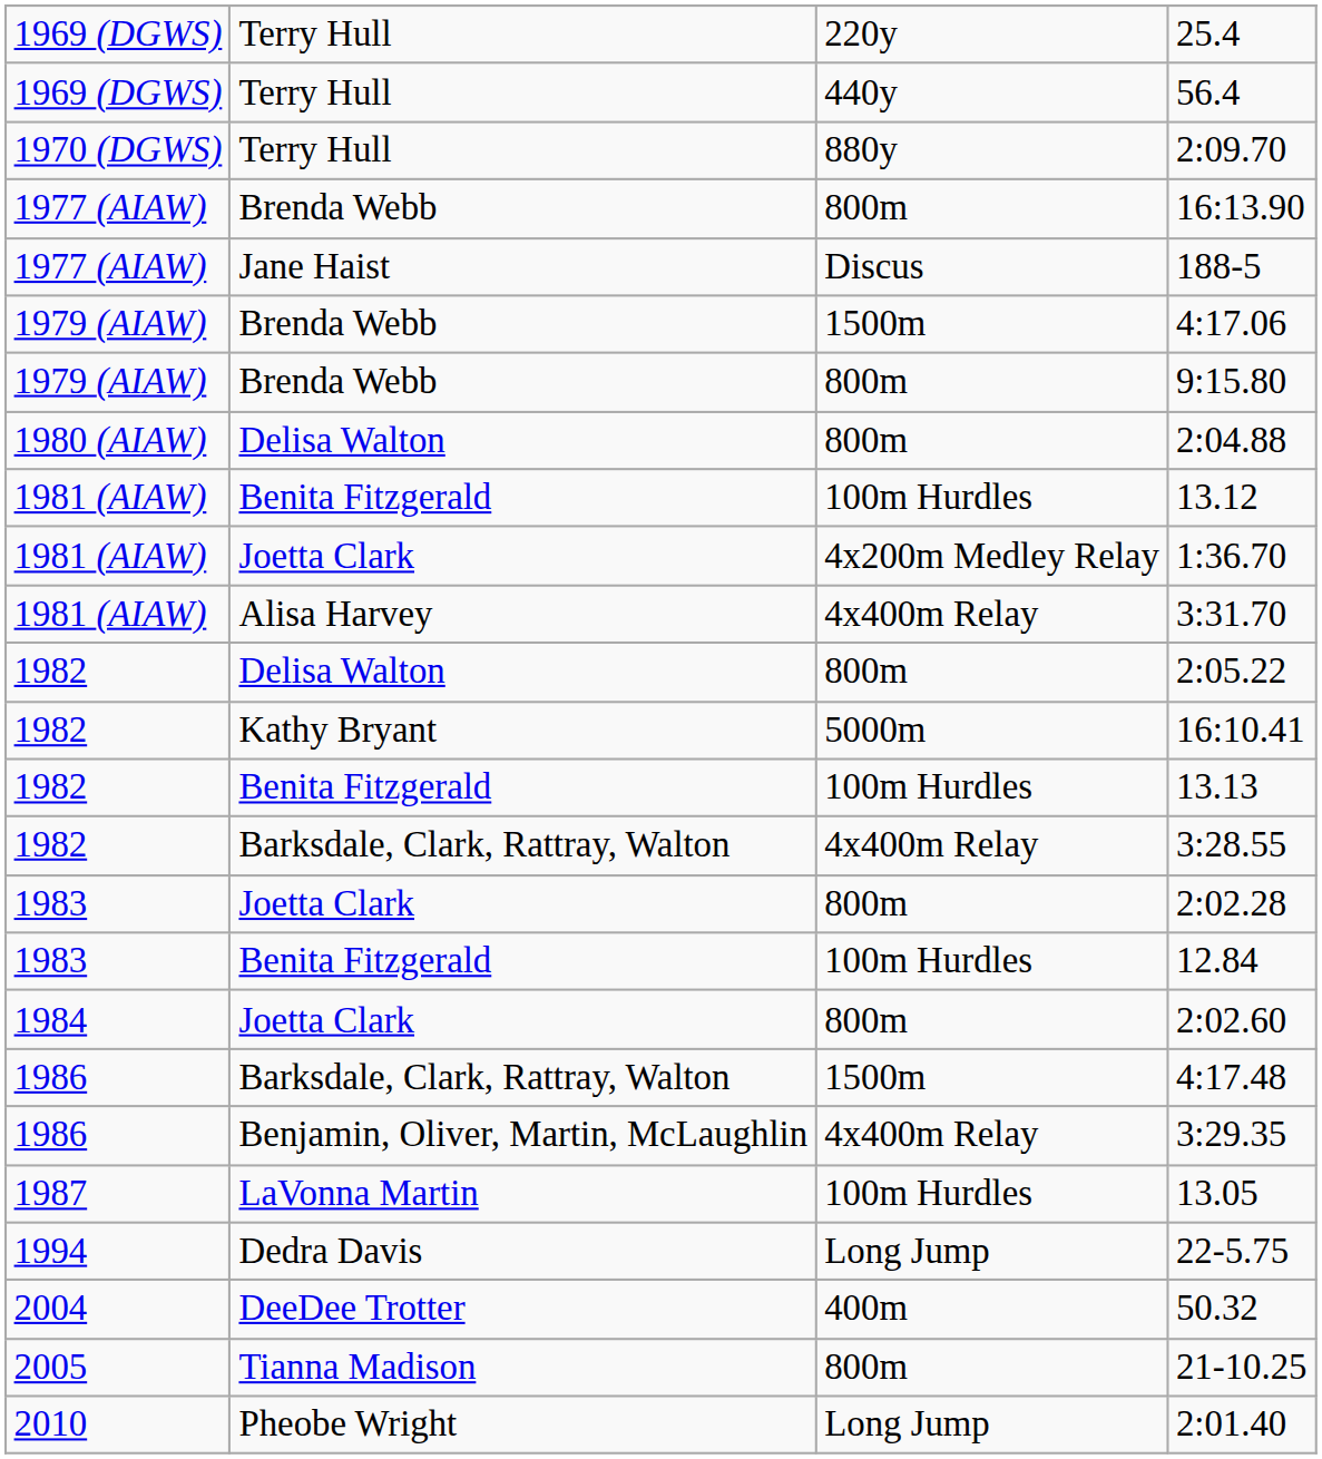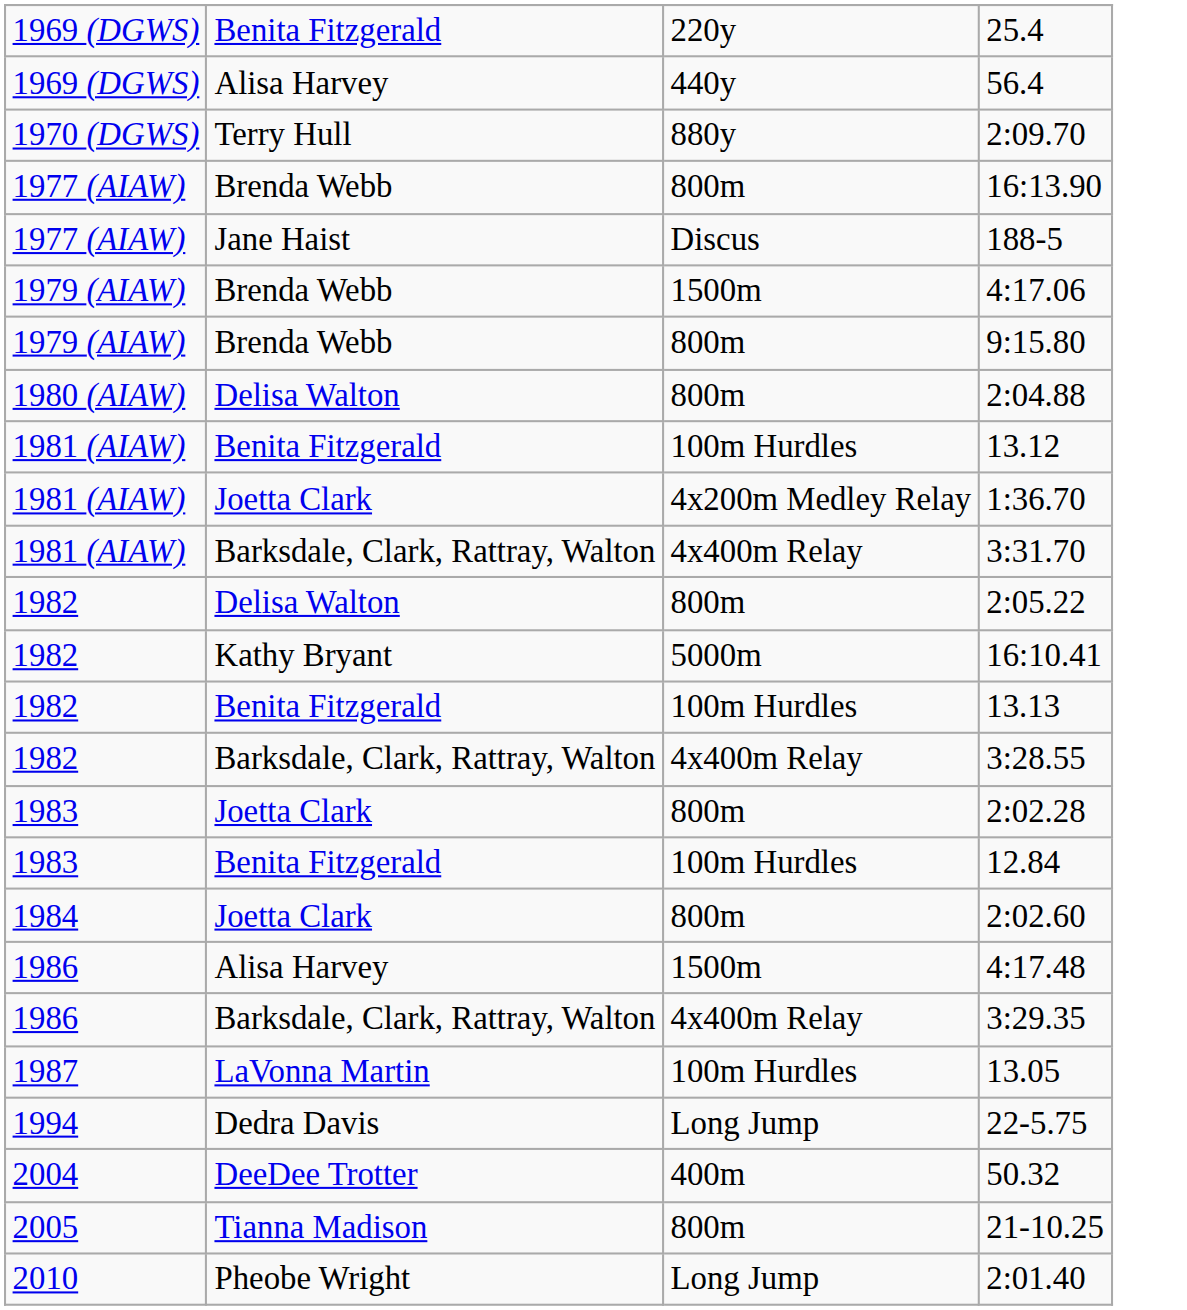 <table class="wikitable">
 <tr>
 </tr>
 <tr>
 <td><a href='#'>1969 <em>(DGWS)</em></a></td>
-<td>Terry Hull</td>
+<td><a href='#'>Benita Fitzgerald</a></td>
 <td>220y</td>
 <td>25.4</td>
 </tr>
 <tr>
 <td><a href='#'>1969 <em>(DGWS)</em></a></td>
-<td>Terry Hull</td>
+<td>Alisa Harvey</td>
 <td>440y</td>
 <td>56.4</td>
 </tr>
 <tr>
 <td><a href='#'>1970 <em>(DGWS)</em></a></td>
 <td>Terry Hull</td>
 <td>880y</td>
 <td>2:09.70</td>
 </tr>
 <tr>
 <td><a href='#'>1977 <em>(AIAW)</em></a></td>
 <td>Brenda Webb</td>
 <td>800m</td>
 <td>16:13.90</td>
 </tr>
 <tr>
 <td><a href='#'>1977 <em>(AIAW)</em></a></td>
 <td>Jane Haist</td>
 <td>Discus</td>
 <td>188-5</td>
 </tr>
 <tr>
 <td><a href='#'>1979 <em>(AIAW)</em></a></td>
 <td>Brenda Webb</td>
 <td>1500m</td>
 <td>4:17.06</td>
 </tr>
 <tr>
 <td><a href='#'>1979 <em>(AIAW)</em></a></td>
 <td>Brenda Webb</td>
 <td>800m</td>
 <td>9:15.80</td>
 </tr>
 <tr>
 <td><a href='#'>1980 <em>(AIAW)</em></a></td>
 <td><a href='#'>Delisa Walton</a></td>
 <td>800m</td>
 <td>2:04.88</td>
 </tr>
 <tr>
 <td><a href='#'>1981 <em>(AIAW)</em></a></td>
 <td><a href='#'>Benita Fitzgerald</a></td>
 <td>100m Hurdles</td>
 <td>13.12</td>
 </tr>
 <tr>
 <td><a href='#'>1981 <em>(AIAW)</em></a></td>
 <td><a href='#'>Joetta Clark</a></td>
 <td>4x200m Medley Relay</td>
 <td>1:36.70</td>
 </tr>
 <tr>
 <td><a href='#'>1981 <em>(AIAW)</em></a></td>
-<td>Alisa Harvey</td>
+<td>Barksdale, Clark, Rattray, Walton</td>
 <td>4x400m Relay</td>
 <td>3:31.70</td>
 </tr>
 <tr>
 <td><a href='#'>1982</a></td>
 <td><a href='#'>Delisa Walton</a></td>
 <td>800m</td>
 <td>2:05.22</td>
 </tr>
 <tr>
 <td><a href='#'>1982</a></td>
 <td>Kathy Bryant</td>
 <td>5000m</td>
 <td>16:10.41</td>
 </tr>
 <tr>
 <td><a href='#'>1982</a></td>
 <td><a href='#'>Benita Fitzgerald</a></td>
 <td>100m Hurdles</td>
 <td>13.13</td>
 </tr>
 <tr>
 <td><a href='#'>1982</a></td>
 <td>Barksdale, Clark, Rattray, Walton</td>
 <td>4x400m Relay</td>
 <td>3:28.55</td>
 </tr>
 <tr>
 <td><a href='#'>1983</a></td>
 <td><a href='#'>Joetta Clark</a></td>
 <td>800m</td>
 <td>2:02.28</td>
 </tr>
 <tr>
 <td><a href='#'>1983</a></td>
 <td><a href='#'>Benita Fitzgerald</a></td>
 <td>100m Hurdles</td>
 <td>12.84</td>
 </tr>
 <tr>
 <td><a href='#'>1984</a></td>
 <td><a href='#'>Joetta Clark</a></td>
 <td>800m</td>
 <td>2:02.60</td>
 </tr>
 <tr>
 <td><a href='#'>1986</a></td>
-<td>Barksdale, Clark, Rattray, Walton</td>
+<td>Alisa Harvey</td>
 <td>1500m</td>
 <td>4:17.48</td>
 </tr>
 <tr>
 <td><a href='#'>1986</a></td>
-<td>Benjamin, Oliver, Martin, McLaughlin</td>
+<td>Barksdale, Clark, Rattray, Walton</td>
 <td>4x400m Relay</td>
 <td>3:29.35</td>
 </tr>
 <tr>
 <td><a href='#'>1987</a></td>
 <td><a href='#'>LaVonna Martin</a></td>
 <td>100m Hurdles</td>
 <td>13.05</td>
 </tr>
 <tr>
 <td><a href='#'>1994</a></td>
 <td>Dedra Davis</td>
 <td>Long Jump</td>
 <td>22-5.75</td>
 </tr>
 <tr>
 <td><a href='#'>2004</a></td>
 <td><a href='#'>DeeDee Trotter</a></td>
 <td>400m</td>
 <td>50.32</td>
 </tr>
 <tr>
 <td><a href='#'>2005</a></td>
 <td><a href='#'>Tianna Madison</a></td>
 <td>800m</td>
 <td>21-10.25</td>
 </tr>
 <tr>
 <td><a href='#'>2010</a></td>
 <td>Pheobe Wright</td>
 <td>Long Jump</td>
 <td>2:01.40</td>
 </tr>
 </table>
